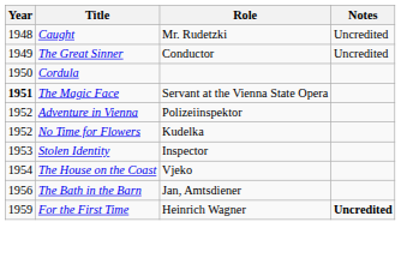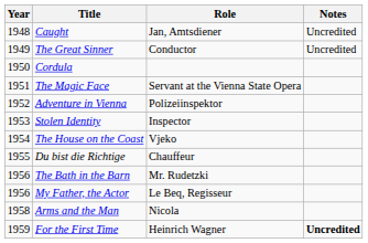 <table class="wikitable">
 <tr>
 <th>Year</th>
 <th>Title</th>
 <th>Role</th>
 <th>Notes</th>
 </tr>
 <tr>
 <td>1948</td>
 <td><em><a href='#'>Caught</a></em></td>
-<td>Mr. Rudetzki</td>
+<td>Jan, Amtsdiener</td>
 <td>Uncredited</td>
 </tr>
 <tr>
 <td>1949</td>
 <td><em><a href='#'>The Great Sinner</a></em></td>
 <td>Conductor</td>
 <td>Uncredited</td>
 </tr>
 <tr>
 <td>1950</td>
 <td><em><a href='#'>Cordula</a></em></td>
 <td></td>
 <td></td>
 </tr>
 <tr>
-<td><strong>1951</strong></td>
+<td>1951</td>
 <td><em><a href='#'>The Magic Face</a></em></td>
 <td>Servant at the Vienna State Opera</td>
 <td></td>
 </tr>
 <tr>
 <td>1952</td>
 <td><em><a href='#'>Adventure in Vienna</a></em></td>
 <td>Polizeiinspektor</td>
-<td></td>
-</tr>
-<tr>
-<td>1952</td>
-<td><em><a href='#'>No Time for Flowers</a></em></td>
-<td>Kudelka</td>
 <td></td>
 </tr>
 <tr>
 <td>1953</td>
 <td><em><a href='#'>Stolen Identity</a></em></td>
 <td>Inspector</td>
 <td></td>
 </tr>
 <tr>
 <td>1954</td>
 <td><em><a href='#'>The House on the Coast</a></em></td>
 <td>Vjeko</td>
 <td></td>
 </tr>
 <tr>
+<td>1955</td>
+<td><em>Du bist die Richtige</em></td>
+<td>Chauffeur</td>
+<td></td>
+</tr>
+<tr>
 <td>1956</td>
 <td><em><a href='#'>The Bath in the Barn</a></em></td>
-<td>Jan, Amtsdiener</td>
+<td>Mr. Rudetzki</td>
+<td></td>
+</tr>
+<tr>
+<td>1956</td>
+<td><em><a href='#'>My Father, the Actor</a></em></td>
+<td>Le Beq, Regisseur</td>
+<td></td>
+</tr>
+<tr>
+<td>1958</td>
+<td><em><a href='#'>Arms and the Man</a></em></td>
+<td>Nicola</td>
 <td></td>
 </tr>
 <tr>
 <td>1959</td>
 <td><em><a href='#'>For the First Time</a></em></td>
 <td>Heinrich Wagner</td>
 <td><strong>Uncredited</strong></td>
 </tr>
 </table>
